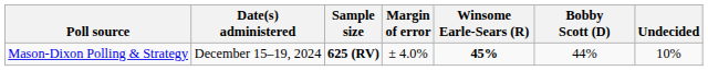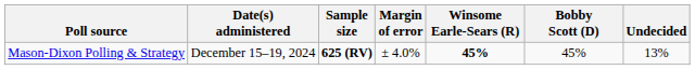 <table class="wikitable" style="font-size:90%;text-align:center;">
 <tr valign=bottom>
 <th>Poll source</th>
 <th>Date(s)<br>administered</th>
 <th>Sample<br>size</th>
 <th>Margin<br>of error</th>
 <th style="width:100px;">Winsome<br>Earle-Sears (R)</th>
 <th style="width:100px;">Bobby<br>Scott (D)</th>
 <th>Undecided</th>
 </tr>
 <tr>
 <td style="text-align:left;"><a href='#'>Mason-Dixon Polling & Strategy</a></td>
 <td>December 15–19, 2024</td>
 <td><strong>625 (RV)</strong></td>
 <td>± 4.0%</td>
 <td><strong>45%</strong></td>
-<td>44%</td>
-<td>10%</td>
+<td>45%</td>
+<td>13%</td>
 </tr>
 </table>
